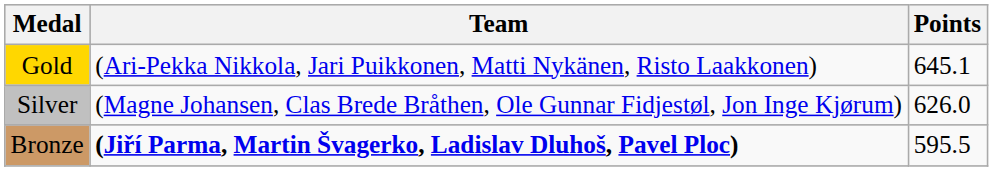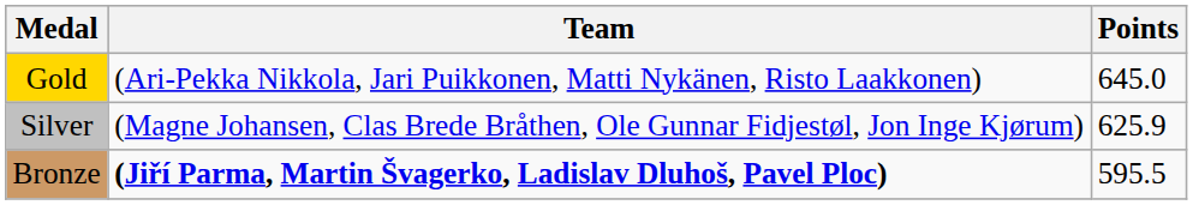 <table class="wikitable">
 <tr>
 <th>Medal</th>
 <th>Team</th>
 <th>Points</th>
 </tr>
 <tr>
 <td style="text-align:center;background-color:gold;">Gold</td>
 <td> (<a href='#'>Ari-Pekka Nikkola</a>, <a href='#'>Jari Puikkonen</a>, <a href='#'>Matti Nykänen</a>, <a href='#'>Risto Laakkonen</a>)</td>
-<td>645.1</td>
+<td>645.0</td>
 </tr>
 <tr>
 <td style="text-align:center;background-color:silver;">Silver</td>
 <td> (<a href='#'>Magne Johansen</a>, <a href='#'>Clas Brede Bråthen</a>, <a href='#'>Ole Gunnar Fidjestøl</a>, <a href='#'>Jon Inge Kjørum</a>)</td>
-<td>626.0</td>
+<td>625.9</td>
 </tr>
 <tr>
 <td style="text-align:center;background-color:#CC9966;">Bronze</td>
 <td><strong> (<a href='#'>Jiří Parma</a>, <a href='#'>Martin Švagerko</a>, <a href='#'>Ladislav Dluhoš</a>, <a href='#'>Pavel Ploc</a>)</strong></td>
 <td>595.5</td>
 </tr>
 </table>
